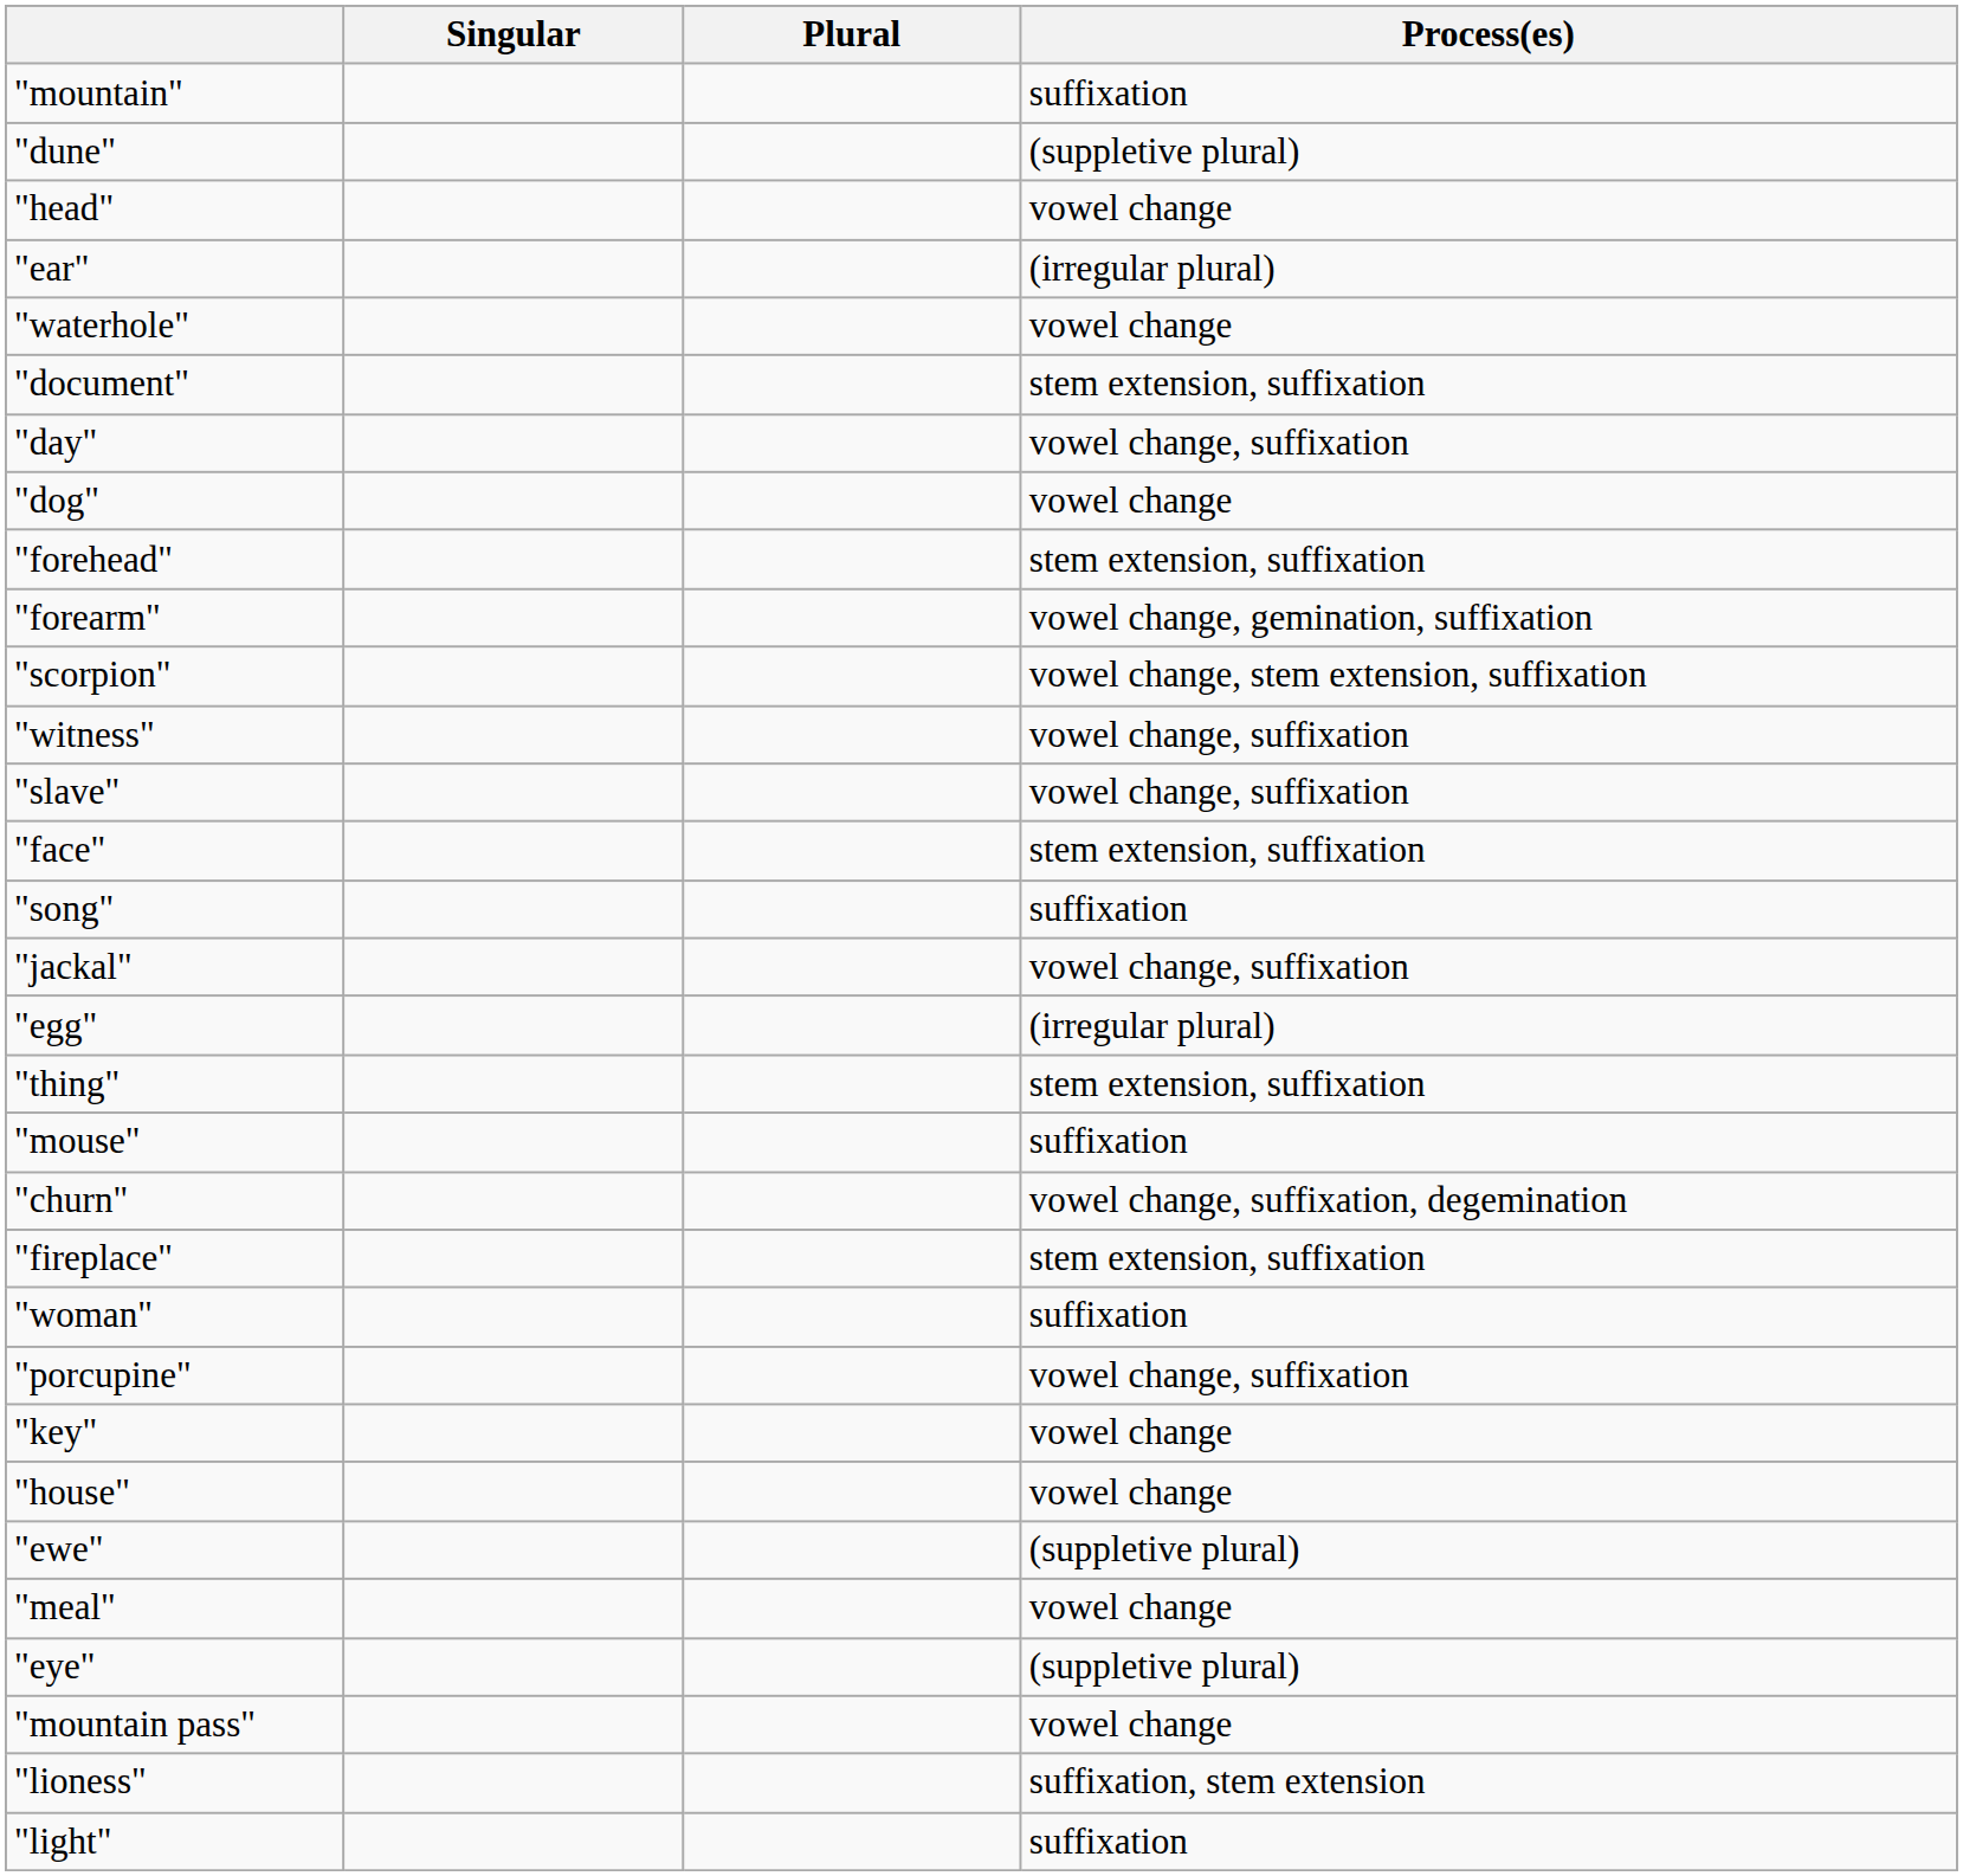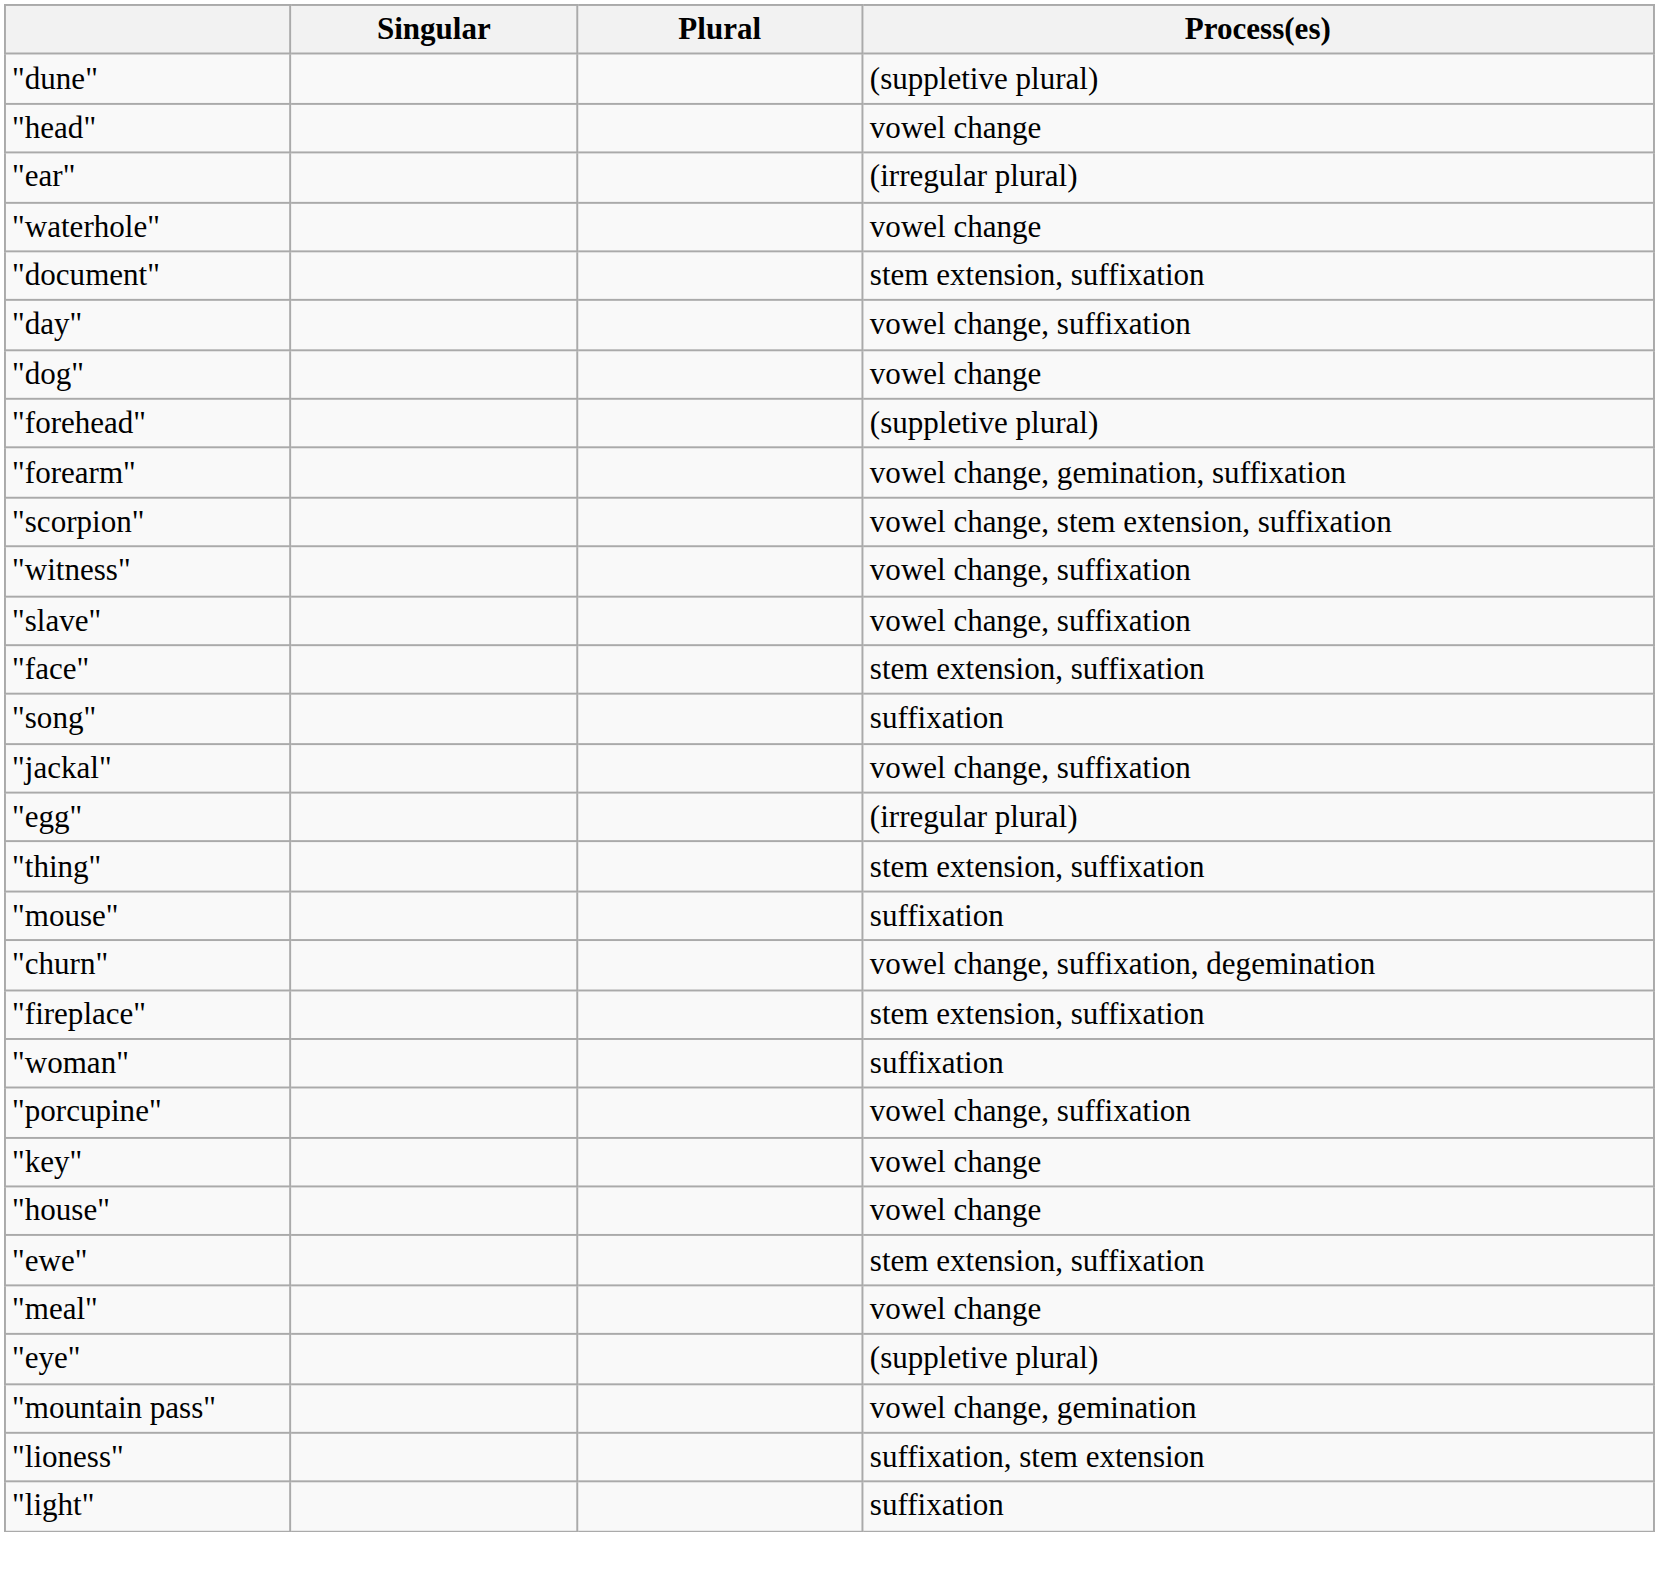 <table class="wikitable" border="1">
 <tr>
 <th width="140"></th>
 <th width="140">Singular</th>
 <th width="140">Plural</th>
 <th width="400">Process(es)</th>
-</tr>
-<tr>
-<td>"mountain"</td>
-<td></td>
-<td></td>
-<td>suffixation</td>
 </tr>
 <tr>
 <td>"dune"</td>
 <td></td>
 <td></td>
 <td>(suppletive plural)</td>
 </tr>
 <tr>
 <td>"head"</td>
 <td></td>
 <td></td>
 <td>vowel change</td>
 </tr>
 <tr>
 <td>"ear"</td>
 <td></td>
 <td></td>
 <td>(irregular plural)</td>
 </tr>
 <tr>
 <td>"waterhole"</td>
 <td></td>
 <td></td>
 <td>vowel change</td>
 </tr>
 <tr>
 <td>"document"</td>
 <td></td>
 <td></td>
 <td>stem extension, suffixation</td>
 </tr>
 <tr>
 <td>"day"</td>
 <td></td>
 <td></td>
 <td>vowel change, suffixation</td>
 </tr>
 <tr>
 <td>"dog"</td>
 <td></td>
 <td></td>
 <td>vowel change</td>
 </tr>
 <tr>
 <td>"forehead"</td>
 <td></td>
 <td></td>
-<td>stem extension, suffixation</td>
+<td>(suppletive plural)</td>
 </tr>
 <tr>
 <td>"forearm"</td>
 <td></td>
 <td></td>
 <td>vowel change, gemination, suffixation</td>
 </tr>
 <tr>
 <td>"scorpion"</td>
 <td></td>
 <td></td>
 <td>vowel change, stem extension, suffixation</td>
 </tr>
 <tr>
 <td>"witness"</td>
 <td></td>
 <td></td>
 <td>vowel change, suffixation</td>
 </tr>
 <tr>
 <td>"slave"</td>
 <td></td>
 <td></td>
 <td>vowel change, suffixation</td>
 </tr>
 <tr>
 <td>"face"</td>
 <td></td>
 <td></td>
 <td>stem extension, suffixation</td>
 </tr>
 <tr>
 <td>"song"</td>
 <td></td>
 <td></td>
 <td>suffixation</td>
 </tr>
 <tr>
 <td>"jackal"</td>
 <td></td>
 <td></td>
 <td>vowel change, suffixation</td>
 </tr>
 <tr>
 <td>"egg"</td>
 <td></td>
 <td></td>
 <td>(irregular plural)</td>
 </tr>
 <tr>
 <td>"thing"</td>
 <td></td>
 <td></td>
 <td>stem extension, suffixation</td>
 </tr>
 <tr>
 <td>"mouse"</td>
 <td></td>
 <td></td>
 <td>suffixation</td>
 </tr>
 <tr>
 <td>"churn"</td>
 <td></td>
 <td></td>
 <td>vowel change, suffixation, degemination</td>
 </tr>
 <tr>
 <td>"fireplace"</td>
 <td></td>
 <td></td>
 <td>stem extension, suffixation</td>
 </tr>
 <tr>
 <td>"woman"</td>
 <td></td>
 <td></td>
 <td>suffixation</td>
 </tr>
 <tr>
 <td>"porcupine"</td>
 <td></td>
 <td></td>
 <td>vowel change, suffixation</td>
 </tr>
 <tr>
 <td>"key"</td>
 <td></td>
 <td></td>
 <td>vowel change</td>
 </tr>
 <tr>
 <td>"house"</td>
 <td></td>
 <td></td>
 <td>vowel change</td>
 </tr>
 <tr>
 <td>"ewe"</td>
 <td></td>
 <td></td>
-<td>(suppletive plural)</td>
+<td>stem extension, suffixation</td>
 </tr>
 <tr>
 <td>"meal"</td>
 <td></td>
 <td></td>
 <td>vowel change</td>
 </tr>
 <tr>
 <td>"eye"</td>
 <td></td>
 <td></td>
 <td>(suppletive plural)</td>
 </tr>
 <tr>
 <td>"mountain pass"</td>
 <td></td>
 <td></td>
-<td>vowel change</td>
+<td>vowel change, gemination</td>
 </tr>
 <tr>
 <td>"lioness"</td>
 <td></td>
 <td></td>
 <td>suffixation, stem extension</td>
 </tr>
 <tr>
 <td>"light"</td>
 <td></td>
 <td></td>
 <td>suffixation</td>
 </tr>
 </table>
